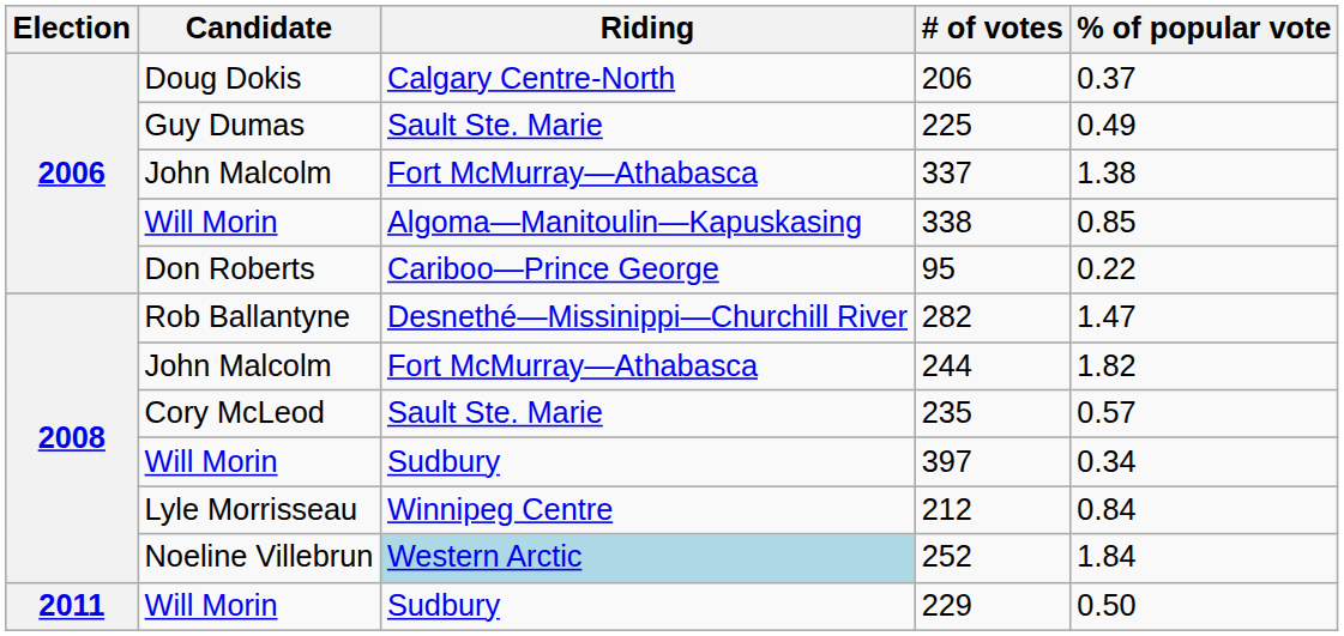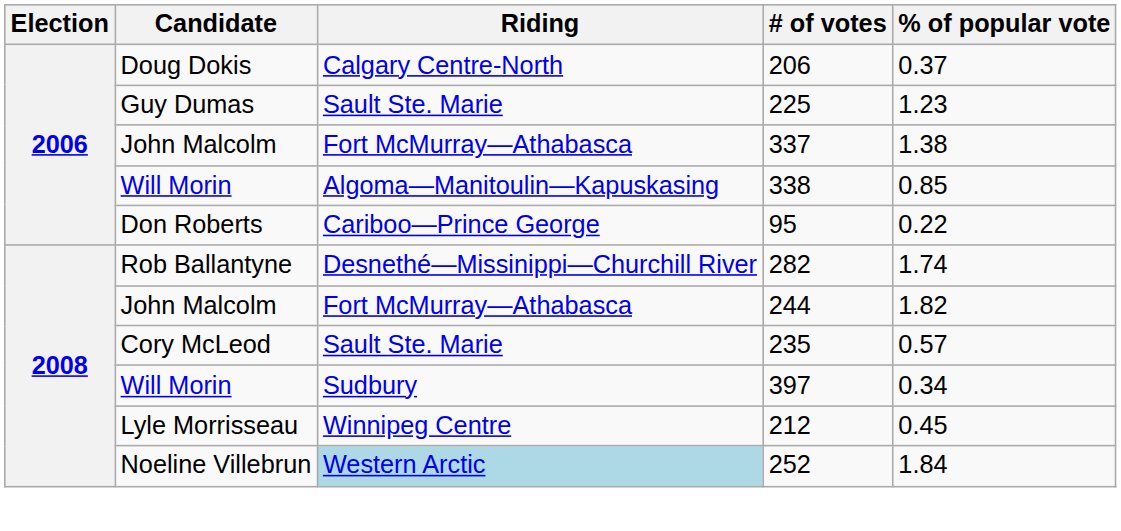 <table class="wikitable">
 <tr>
 <th>Election</th>
 <th>Candidate</th>
 <th>Riding</th>
 <th># of votes</th>
 <th>% of popular vote</th>
 </tr>
 <tr>
 <th rowspan="5"><a href='#'>2006</a></th>
 <td>Doug Dokis</td>
 <td><a href='#'>Calgary Centre-North</a></td>
 <td>206</td>
 <td>0.37</td>
 </tr>
 <tr>
 <td>Guy Dumas</td>
 <td><a href='#'>Sault Ste. Marie</a></td>
 <td>225</td>
-<td>0.49</td>
+<td>1.23</td>
 </tr>
 <tr>
 <td>John Malcolm</td>
 <td><a href='#'>Fort McMurray—Athabasca</a></td>
 <td>337</td>
 <td>1.38</td>
 </tr>
 <tr>
 <td><a href='#'>Will Morin</a></td>
 <td><a href='#'>Algoma—Manitoulin—Kapuskasing</a></td>
 <td>338</td>
 <td>0.85</td>
 </tr>
 <tr>
 <td>Don Roberts</td>
 <td><a href='#'>Cariboo—Prince George</a></td>
 <td>95</td>
 <td>0.22</td>
 </tr>
 <tr>
 <th rowspan="6"><a href='#'>2008</a></th>
 <td>Rob Ballantyne</td>
 <td><a href='#'>Desnethé—Missinippi—Churchill River</a></td>
 <td>282</td>
-<td>1.47</td>
+<td>1.74</td>
 </tr>
 <tr>
 <td>John Malcolm</td>
 <td><a href='#'>Fort McMurray—Athabasca</a></td>
 <td>244</td>
 <td>1.82</td>
 </tr>
 <tr>
 <td>Cory McLeod</td>
 <td><a href='#'>Sault Ste. Marie</a></td>
 <td>235</td>
 <td>0.57</td>
 </tr>
 <tr>
 <td><a href='#'>Will Morin</a></td>
 <td><a href='#'>Sudbury</a></td>
 <td>397</td>
 <td>0.34</td>
 </tr>
 <tr>
 <td>Lyle Morrisseau</td>
 <td><a href='#'>Winnipeg Centre</a></td>
 <td>212</td>
-<td>0.84</td>
+<td>0.45</td>
 </tr>
 <tr>
 <td>Noeline Villebrun</td>
 <td style="background: lightblue;"><a href='#'>Western Arctic</a></td>
 <td>252</td>
 <td>1.84</td>
 </tr>
-<tr>
-<th><a href='#'>2011</a></th>
-<td><a href='#'>Will Morin</a></td>
-<td><a href='#'>Sudbury</a></td>
-<td>229</td>
-<td>0.50</td>
-</tr>
 </table>
